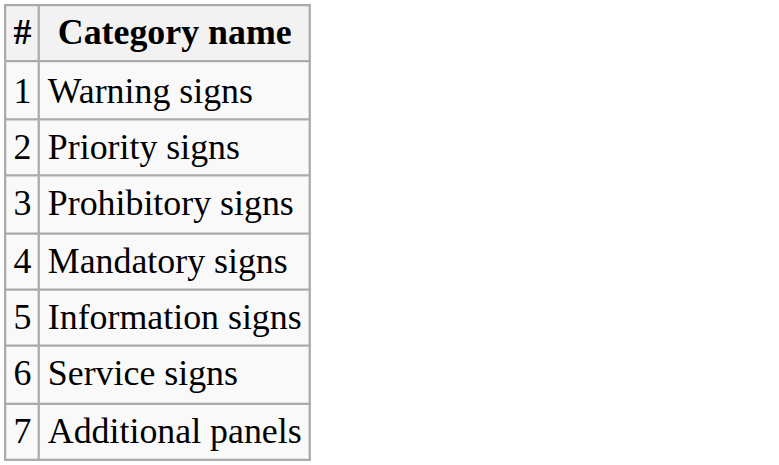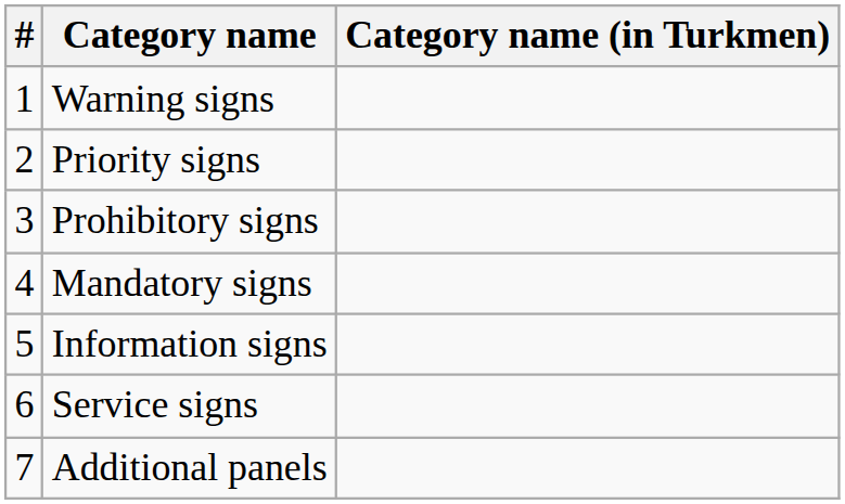 <table class="wikitable">
 <tr>
 <th>#</th>
 <th>Category name</th>
+<th>Category name (in Turkmen)</th>
 </tr>
 <tr>
 <td>1</td>
 <td>Warning signs</td>
+<td></td>
 </tr>
 <tr>
 <td>2</td>
 <td>Priority signs</td>
+<td></td>
 </tr>
 <tr>
 <td>3</td>
 <td>Prohibitory signs</td>
+<td></td>
 </tr>
 <tr>
 <td>4</td>
 <td>Mandatory signs</td>
+<td></td>
 </tr>
 <tr>
 <td>5</td>
 <td>Information signs</td>
+<td></td>
 </tr>
 <tr>
 <td>6</td>
 <td>Service signs</td>
+<td></td>
 </tr>
 <tr>
 <td>7</td>
 <td>Additional panels</td>
+<td></td>
 </tr>
 </table>
